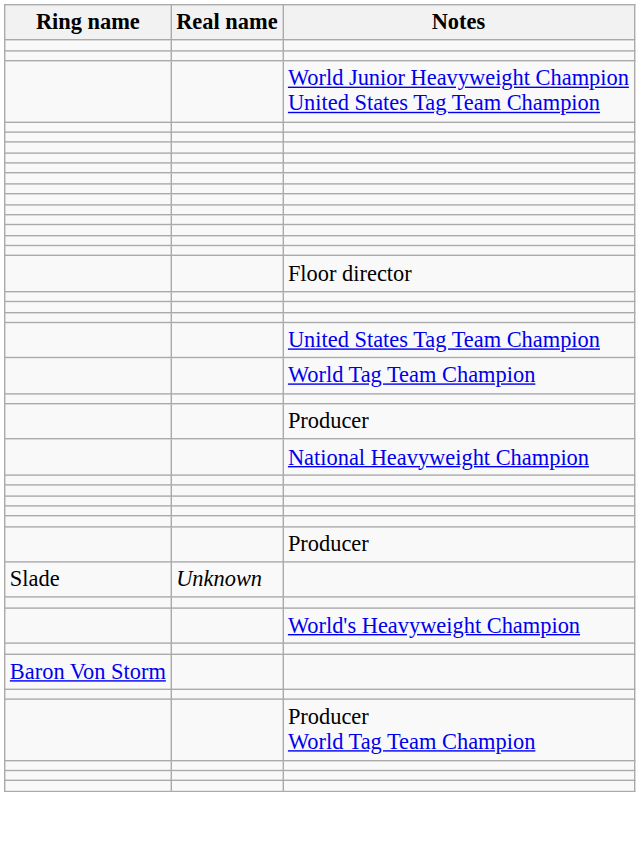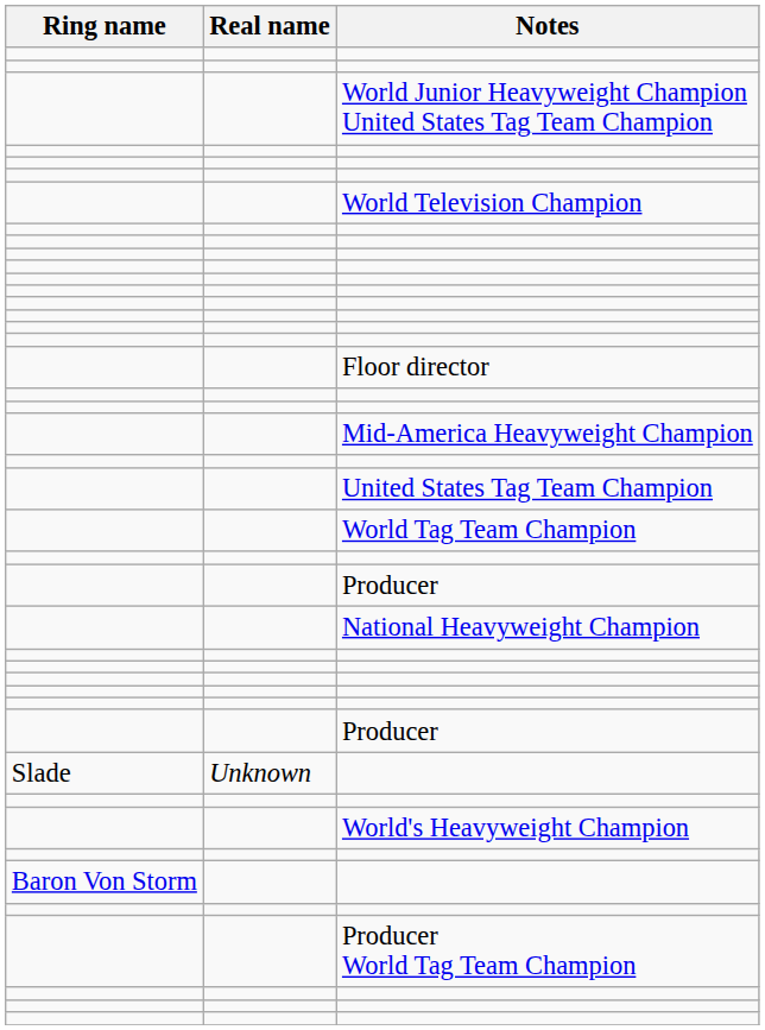 <table class="wikitable sortable">
 <tr>
 <th>Ring name</th>
 <th>Real name</th>
 <th>Notes</th>
 </tr>
 <tr>
 <td></td>
 <td></td>
 <td></td>
 </tr>
 <tr>
 <td></td>
 <td></td>
 <td></td>
 </tr>
 <tr>
 <td></td>
 <td></td>
 <td><a href='#'>World Junior Heavyweight Champion</a><br><a href='#'>United States Tag Team Champion</a></td>
 </tr>
 <tr>
 <td></td>
 <td></td>
 <td></td>
 </tr>
 <tr>
 <td></td>
 <td></td>
 <td></td>
 </tr>
 <tr>
 <td></td>
 <td></td>
 <td></td>
+</tr>
+<tr>
+<td></td>
+<td></td>
+<td><a href='#'>World Television Champion</a></td>
 </tr>
 <tr>
 <td></td>
 <td></td>
 <td></td>
 </tr>
 <tr>
 <td></td>
 <td></td>
 <td></td>
 </tr>
 <tr>
 <td></td>
 <td></td>
 <td></td>
 </tr>
 <tr>
 <td></td>
 <td></td>
 <td></td>
 </tr>
 <tr>
 <td></td>
 <td></td>
 <td></td>
 </tr>
 <tr>
 <td></td>
 <td></td>
 <td></td>
 </tr>
 <tr>
 <td></td>
 <td></td>
 <td></td>
 </tr>
 <tr>
 <td></td>
 <td></td>
 <td></td>
 </tr>
 <tr>
 <td></td>
 <td></td>
 <td></td>
 </tr>
 <tr>
 <td></td>
 <td></td>
 <td></td>
 </tr>
 <tr>
 <td></td>
 <td></td>
 <td>Floor director</td>
 </tr>
 <tr>
 <td></td>
 <td></td>
 <td></td>
 </tr>
 <tr>
 <td></td>
 <td></td>
 <td></td>
+</tr>
+<tr>
+<td></td>
+<td></td>
+<td><a href='#'>Mid-America Heavyweight Champion</a></td>
 </tr>
 <tr>
 <td></td>
 <td></td>
 <td></td>
 </tr>
 <tr>
 <td></td>
 <td></td>
 <td><a href='#'>United States Tag Team Champion</a></td>
 </tr>
 <tr>
 <td></td>
 <td></td>
 <td><a href='#'>World Tag Team Champion</a></td>
 </tr>
 <tr>
 <td></td>
 <td></td>
 <td></td>
 </tr>
 <tr>
 <td></td>
 <td></td>
 <td>Producer</td>
 </tr>
 <tr>
 <td></td>
 <td></td>
 <td><a href='#'>National Heavyweight Champion</a></td>
 </tr>
 <tr>
 <td></td>
 <td></td>
 <td></td>
 </tr>
 <tr>
 <td></td>
 <td></td>
 <td></td>
 </tr>
 <tr>
 <td></td>
 <td></td>
 <td></td>
 </tr>
 <tr>
 <td></td>
 <td></td>
 <td></td>
 </tr>
 <tr>
 <td></td>
 <td></td>
 <td></td>
 </tr>
 <tr>
 <td></td>
 <td></td>
 <td>Producer</td>
 </tr>
 <tr>
 <td>Slade</td>
 <td><em>Unknown</em></td>
 <td></td>
 </tr>
 <tr>
 <td></td>
 <td></td>
 <td></td>
 </tr>
 <tr>
 <td></td>
 <td></td>
 <td><a href='#'>World's Heavyweight Champion</a></td>
 </tr>
 <tr>
 <td></td>
 <td></td>
 <td></td>
 </tr>
 <tr>
 <td><a href='#'>Baron Von Storm</a></td>
 <td></td>
 <td></td>
 </tr>
 <tr>
 <td></td>
 <td></td>
 <td></td>
 </tr>
 <tr>
 <td></td>
 <td></td>
 <td>Producer<br><a href='#'>World Tag Team Champion</a></td>
 </tr>
 <tr>
 <td></td>
 <td></td>
 <td></td>
 </tr>
 <tr>
 <td></td>
 <td></td>
 <td></td>
 </tr>
 <tr>
 <td></td>
 <td></td>
 <td></td>
 </tr>
 </table>
